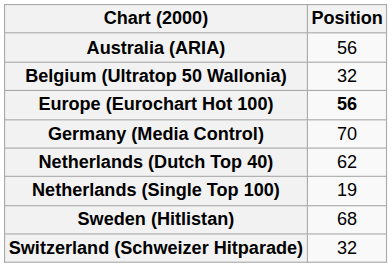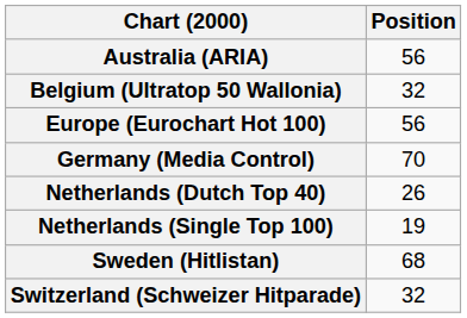 <table class="wikitable sortable plainrowheaders" style="text-align:center">
 <tr>
 <th scope="col">Chart (2000)</th>
 <th scope="col">Position</th>
 </tr>
 <tr>
 <th scope="row">Australia (ARIA)</th>
 <td>56</td>
 </tr>
 <tr>
 <th scope="row">Belgium (Ultratop 50 Wallonia)</th>
 <td>32</td>
 </tr>
 <tr>
 <th scope="row">Europe (Eurochart Hot 100)</th>
-<td><strong>56</strong></td>
+<td>56</td>
 </tr>
 <tr>
 <th scope="row">Germany (Media Control)</th>
 <td>70</td>
 </tr>
 <tr>
 <th scope="row">Netherlands (Dutch Top 40)</th>
-<td>62</td>
+<td>26</td>
 </tr>
 <tr>
 <th scope="row">Netherlands (Single Top 100)</th>
 <td>19</td>
 </tr>
 <tr>
 <th scope="row">Sweden (Hitlistan)</th>
 <td>68</td>
 </tr>
 <tr>
 <th scope="row">Switzerland (Schweizer Hitparade)</th>
 <td>32</td>
 </tr>
 </table>
